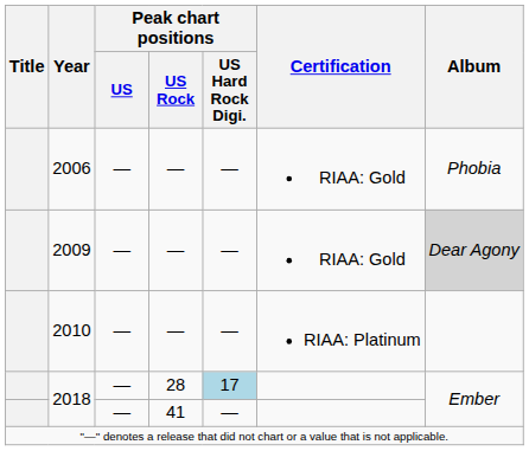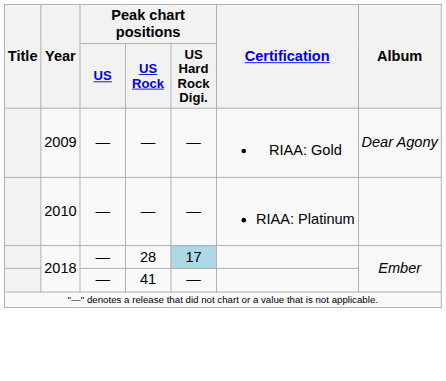 <table class="wikitable plainrowheaders" style="text-align:center">
 <tr>
 <th rowspan="2">Title</th>
 <th rowspan="2">Year</th>
 <th colspan="3">Peak chart positions</th>
 <th rowspan="2"><a href='#'>Certification</a></th>
 <th rowspan="2">Album</th>
 </tr>
 <tr>
 <th scope="col" style="width:3em;font-size:90%;"><a href='#'>US</a><br></th>
 <th scope="col" style="width:3em;font-size:90%;"><a href='#'>US Rock</a><br></th>
 <th scope="col" style="width:3em;font-size:90%;">US Hard Rock Digi.</th>
 </tr>
 <tr>
 <th></th>
-<td>2006</td>
-<td>—</td>
-<td>—</td>
-<td>—</td>
-<td><br><ul><li>RIAA: Gold</li></ul></td>
-<td><em>Phobia</em></td>
-</tr>
-<tr>
-<th></th>
 <td>2009</td>
 <td>—</td>
 <td>—</td>
 <td>—</td>
 <td><br><ul><li>RIAA: Gold</li></ul></td>
-<td style="background: lightgrey;"><em>Dear Agony</em></td>
+<td><em>Dear Agony</em></td>
 </tr>
 <tr>
 <th></th>
 <td>2010</td>
 <td>—</td>
 <td>—</td>
 <td>—</td>
 <td><br><ul><li>RIAA: Platinum</li></ul></td>
 <td></td>
 </tr>
 <tr>
 <th></th>
 <td rowspan="2">2018</td>
 <td>—</td>
 <td>28</td>
 <td style="background: lightblue;">17</td>
 <td></td>
 <td rowspan="2"><em>Ember</em></td>
 </tr>
 <tr>
 <th></th>
 <td>—</td>
 <td>41</td>
 <td>—</td>
 <td></td>
 </tr>
 <tr>
 <td colspan="7" style="font-size: 8pt">"—" denotes a release that did not chart or a value that is not applicable.</td>
 </tr>
 </table>
